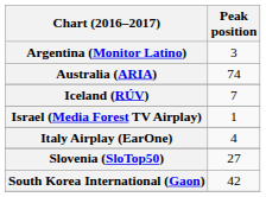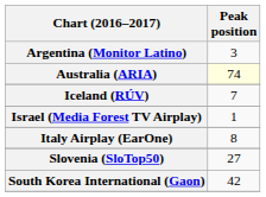 <table class="wikitable sortable plainrowheaders" style="text-align:center">
 <tr>
 <th scope="col">Chart (2016–2017)</th>
 <th scope="col">Peak<br>position</th>
 </tr>
 <tr>
 <th scope="row">Argentina (<a href='#'>Monitor Latino</a>)</th>
 <td>3</td>
 </tr>
 <tr>
 <th scope="row">Australia (<a href='#'>ARIA</a>)</th>
-<td>74</td>
+<td style="background: lightyellow;">74</td>
 </tr>
 <tr>
 </tr>
 <tr>
 </tr>
 <tr>
 </tr>
 <tr>
 </tr>
 <tr>
 </tr>
 <tr>
 </tr>
 <tr>
 </tr>
 <tr>
 <th scope="row">Iceland (<a href='#'>RÚV</a>)</th>
 <td>7</td>
 </tr>
 <tr>
 </tr>
 <tr>
 <th scope="row">Israel (<a href='#'>Media Forest</a> TV Airplay)</th>
 <td>1</td>
 </tr>
 <tr>
 </tr>
 <tr>
 <th scope="row">Italy Airplay (EarOne)</th>
-<td>4</td>
+<td>8</td>
 </tr>
 <tr>
 </tr>
 <tr>
 </tr>
 <tr>
 </tr>
 <tr>
 <th scope="row">Slovenia (<a href='#'>SloTop50</a>)</th>
 <td>27</td>
 </tr>
 <tr>
 <th scope="row">South Korea International (<a href='#'>Gaon</a>)</th>
 <td>42</td>
 </tr>
 <tr>
 </tr>
 <tr>
 </tr>
 <tr>
 </tr>
 <tr>
 </tr>
 <tr>
 </tr>
 <tr>
 </tr>
 </table>
